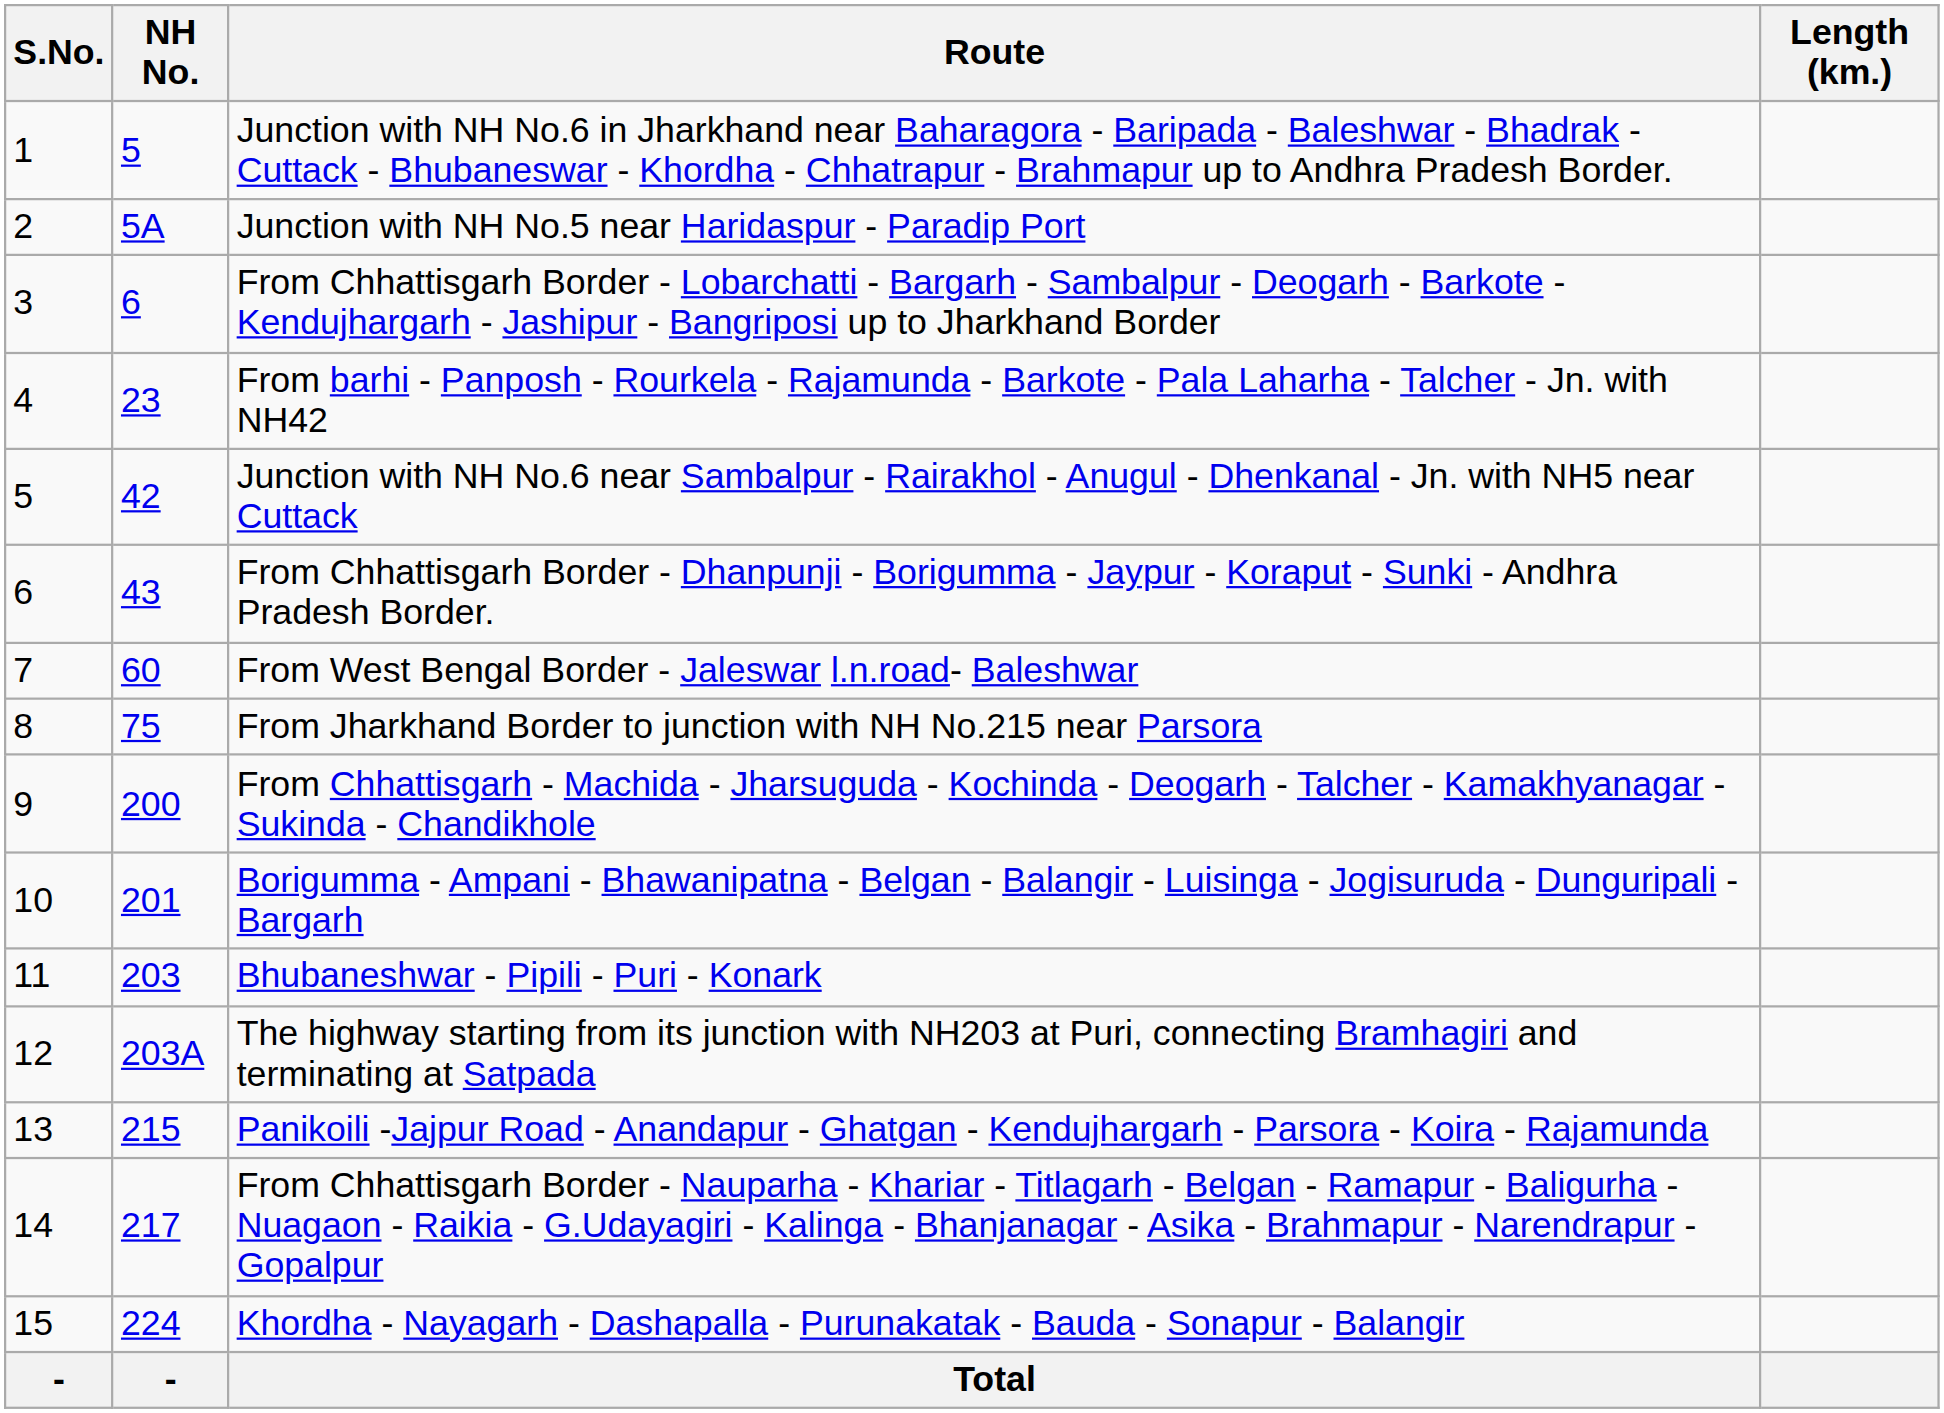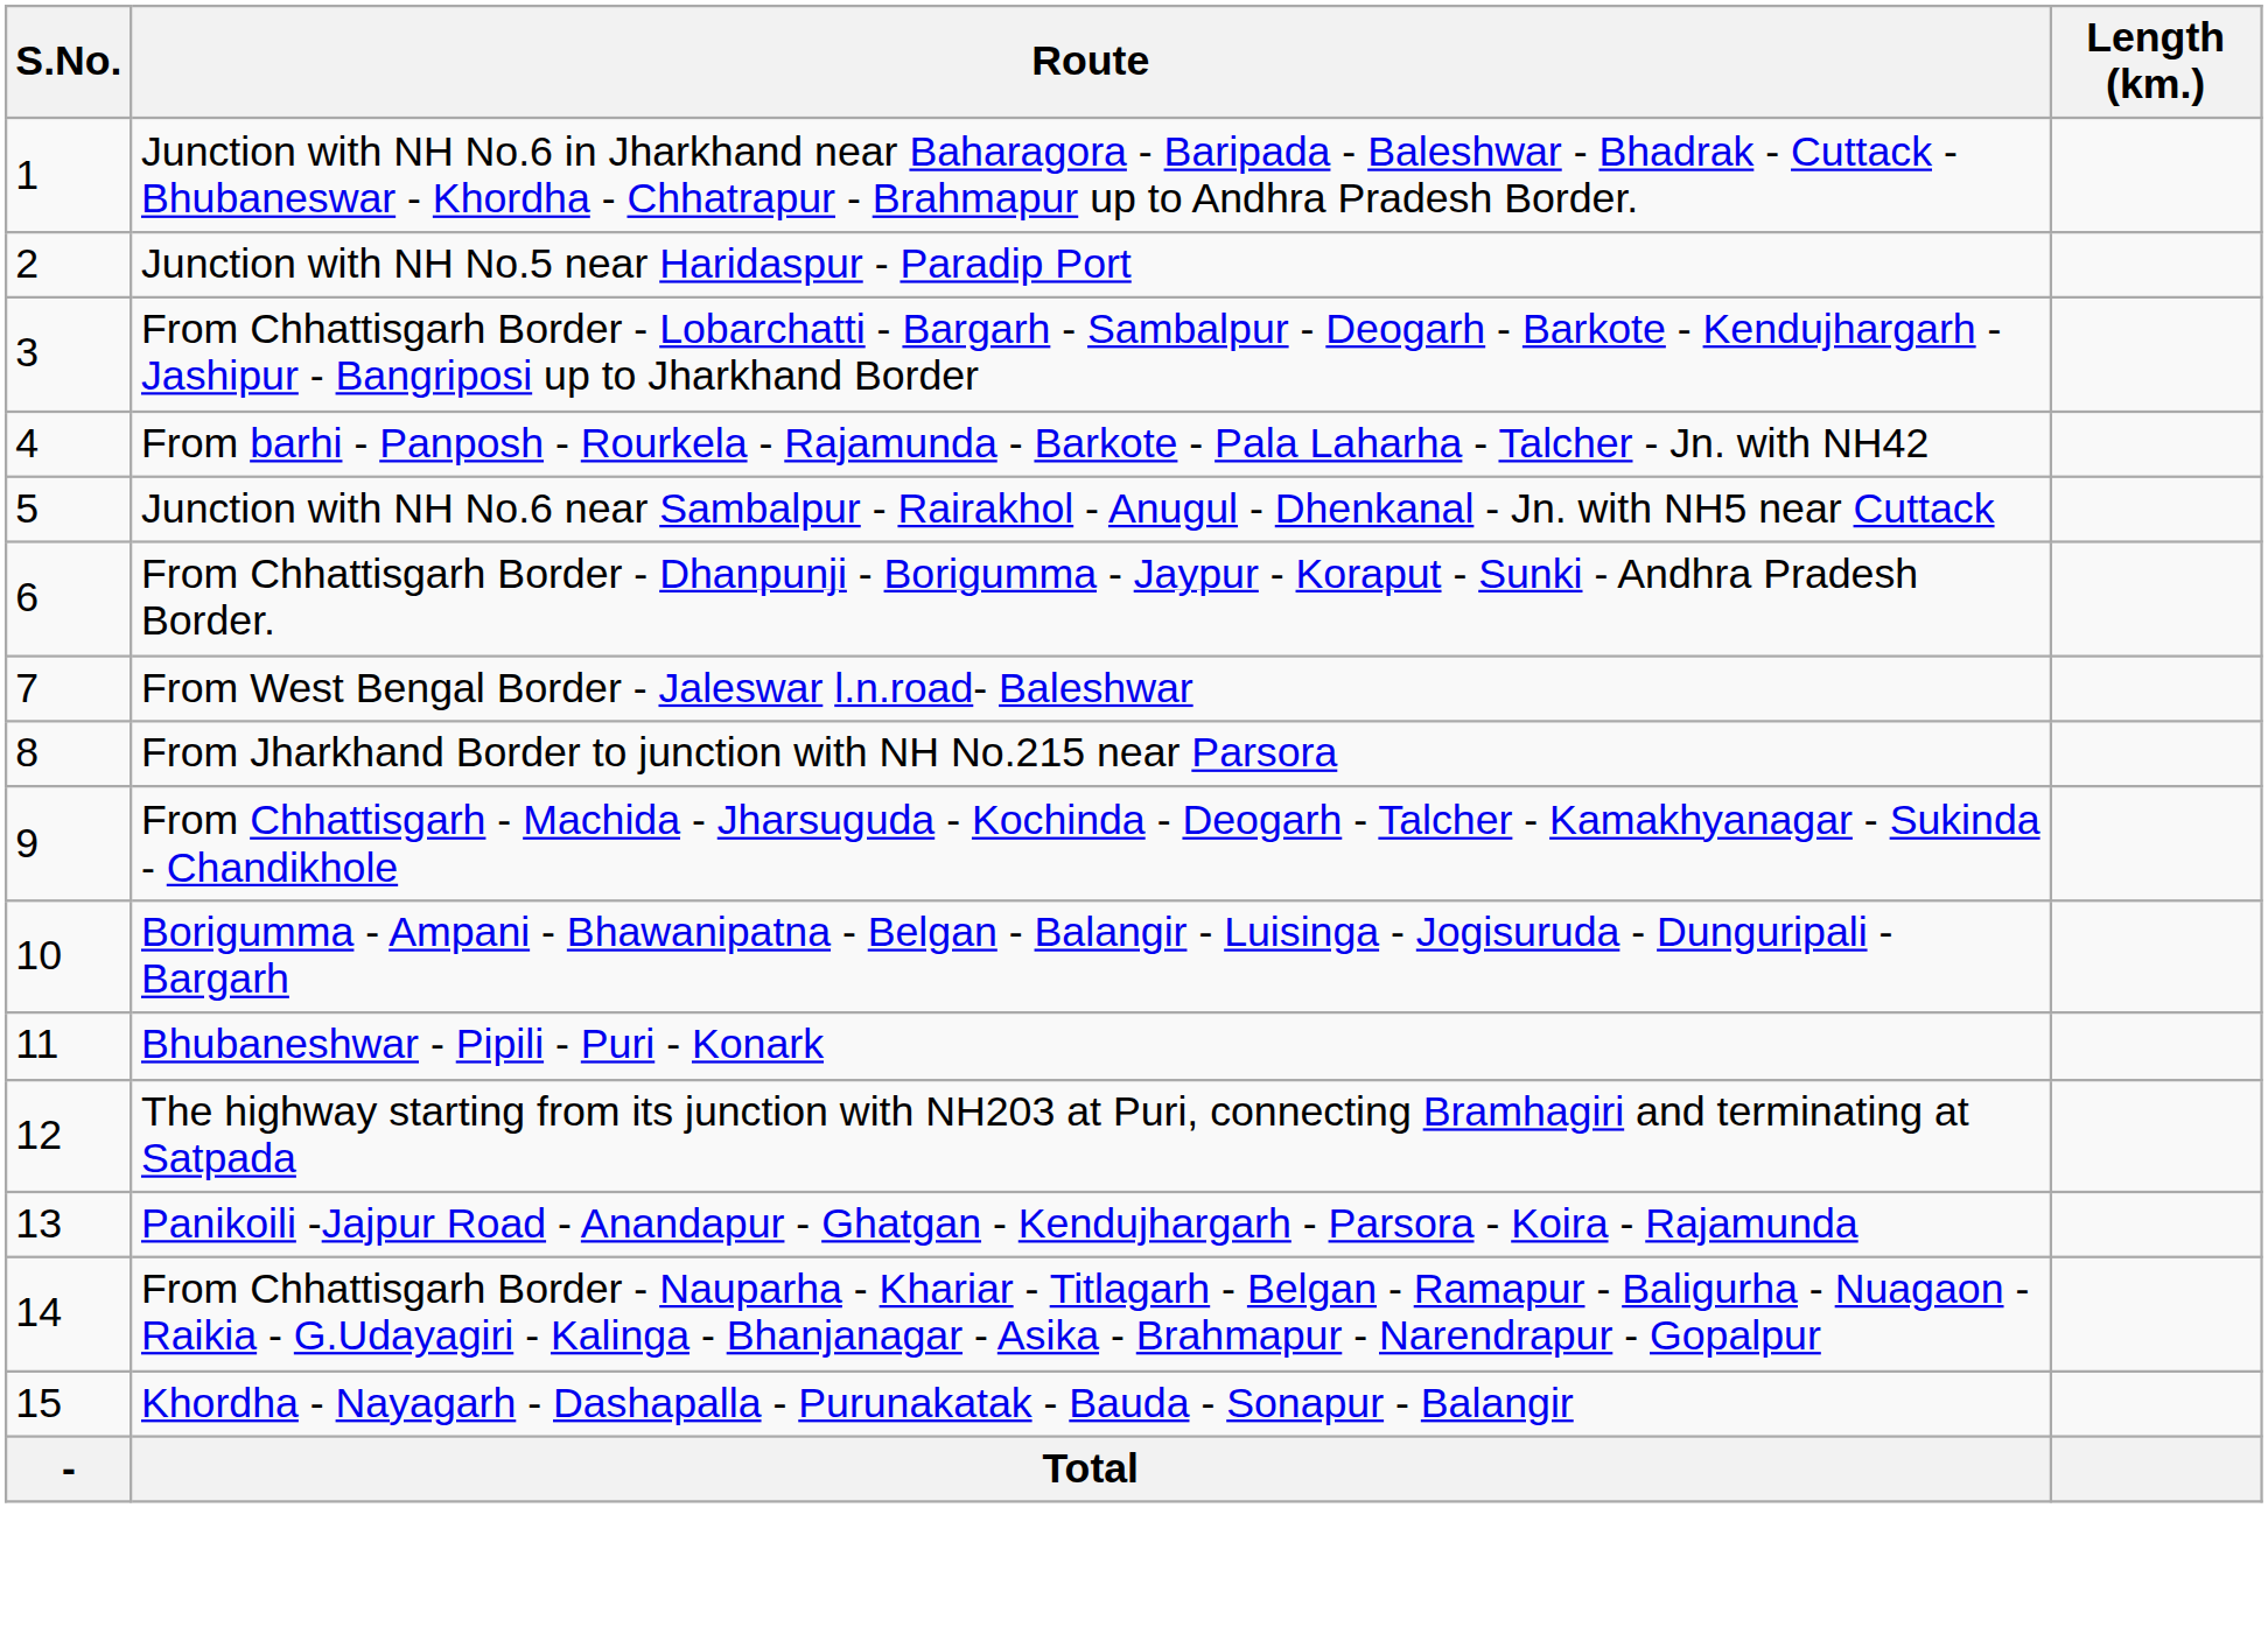 <table class="wikitable sortable">
 <tr>
 <th>S.No.</th>
-<th>NH No.</th>
 <th>Route</th>
 <th>Length (km.)</th>
 </tr>
 <tr>
 <td>1</td>
-<td><a href='#'>5</a></td>
 <td>Junction with NH No.6 in Jharkhand near <a href='#'>Baharagora</a> - <a href='#'>Baripada</a> - <a href='#'>Baleshwar</a> - <a href='#'>Bhadrak</a> - <a href='#'>Cuttack</a> - <a href='#'>Bhubaneswar</a> - <a href='#'>Khordha</a> - <a href='#'>Chhatrapur</a> - <a href='#'>Brahmapur</a>  up to Andhra Pradesh Border.</td>
 <td></td>
 </tr>
 <tr>
 <td>2</td>
-<td><a href='#'>5A</a></td>
 <td>Junction with NH No.5 near <a href='#'>Haridaspur</a> - <a href='#'>Paradip Port</a></td>
 <td></td>
 </tr>
 <tr>
 <td>3</td>
-<td><a href='#'>6</a></td>
 <td>From Chhattisgarh Border - <a href='#'>Lobarchatti</a> - <a href='#'>Bargarh</a> - <a href='#'>Sambalpur</a> - <a href='#'>Deogarh</a> - <a href='#'>Barkote</a> - <a href='#'>Kendujhargarh</a> - <a href='#'>Jashipur</a> - <a href='#'>Bangriposi</a>  up to Jharkhand Border</td>
 <td></td>
 </tr>
 <tr>
 <td>4</td>
-<td><a href='#'>23</a></td>
 <td>From <a href='#'>barhi</a> - <a href='#'>Panposh</a> - <a href='#'>Rourkela</a> - <a href='#'>Rajamunda</a> - <a href='#'>Barkote</a> - <a href='#'>Pala Laharha</a> - <a href='#'>Talcher</a> - Jn. with NH42</td>
 <td></td>
 </tr>
 <tr>
 <td>5</td>
-<td><a href='#'>42</a></td>
 <td>Junction with NH No.6 near <a href='#'>Sambalpur</a> - <a href='#'>Rairakhol</a> - <a href='#'>Anugul</a> - <a href='#'>Dhenkanal</a> - Jn. with NH5 near <a href='#'>Cuttack</a></td>
 <td></td>
 </tr>
 <tr>
 <td>6</td>
-<td><a href='#'>43</a></td>
 <td>From Chhattisgarh Border - <a href='#'>Dhanpunji</a> - <a href='#'>Borigumma</a> - <a href='#'>Jaypur</a> - <a href='#'>Koraput</a> - <a href='#'>Sunki</a> - Andhra Pradesh Border.</td>
 <td></td>
 </tr>
 <tr>
 <td>7</td>
-<td><a href='#'>60</a></td>
 <td>From West Bengal Border - <a href='#'>Jaleswar</a> <a href='#'>l.n.road</a>- <a href='#'>Baleshwar</a></td>
 <td></td>
 </tr>
 <tr>
 <td>8</td>
-<td><a href='#'>75</a></td>
 <td>From Jharkhand Border to junction with NH No.215 near <a href='#'>Parsora</a></td>
 <td></td>
 </tr>
 <tr>
 <td>9</td>
-<td><a href='#'>200</a></td>
 <td>From <a href='#'>Chhattisgarh</a> - <a href='#'>Machida</a> - <a href='#'>Jharsuguda</a> - <a href='#'>Kochinda</a> - <a href='#'>Deogarh</a> - <a href='#'>Talcher</a> - <a href='#'>Kamakhyanagar</a> - <a href='#'>Sukinda</a> - <a href='#'>Chandikhole</a></td>
 <td></td>
 </tr>
 <tr>
 <td>10</td>
-<td><a href='#'>201</a></td>
 <td><a href='#'>Borigumma</a> - <a href='#'>Ampani</a> - <a href='#'>Bhawanipatna</a> - <a href='#'>Belgan</a> - <a href='#'>Balangir</a> - <a href='#'>Luisinga</a> - <a href='#'>Jogisuruda</a> - <a href='#'>Dunguripali</a> - <a href='#'>Bargarh</a></td>
 <td></td>
 </tr>
 <tr>
 <td>11</td>
-<td><a href='#'>203</a></td>
 <td><a href='#'>Bhubaneshwar</a> - <a href='#'>Pipili</a> - <a href='#'>Puri</a> - <a href='#'>Konark</a></td>
 <td></td>
 </tr>
 <tr>
 <td>12</td>
-<td><a href='#'>203A</a></td>
 <td>The highway starting from its junction with NH203 at Puri, connecting <a href='#'>Bramhagiri</a> and terminating at <a href='#'>Satpada</a></td>
 <td></td>
 </tr>
 <tr>
 <td>13</td>
-<td><a href='#'>215</a></td>
 <td><a href='#'>Panikoili</a> -<a href='#'>Jajpur Road</a> - <a href='#'>Anandapur</a> - <a href='#'>Ghatgan</a> - <a href='#'>Kendujhargarh</a> - <a href='#'>Parsora</a> - <a href='#'>Koira</a> - <a href='#'>Rajamunda</a></td>
 <td></td>
 </tr>
 <tr>
 <td>14</td>
-<td><a href='#'>217</a></td>
 <td>From Chhattisgarh Border - <a href='#'>Nauparha</a> - <a href='#'>Khariar</a> - <a href='#'>Titlagarh</a> - <a href='#'>Belgan</a> - <a href='#'>Ramapur</a> - <a href='#'>Baligurha</a> - <a href='#'>Nuagaon</a> - <a href='#'>Raikia</a> - <a href='#'>G.Udayagiri</a> - <a href='#'>Kalinga</a> - <a href='#'>Bhanjanagar</a> - <a href='#'>Asika</a> - <a href='#'>Brahmapur</a> - <a href='#'>Narendrapur</a> - <a href='#'>Gopalpur</a></td>
 <td></td>
 </tr>
 <tr>
 <td>15</td>
-<td><a href='#'>224</a></td>
 <td><a href='#'>Khordha</a> - <a href='#'>Nayagarh</a> - <a href='#'>Dashapalla</a> - <a href='#'>Purunakatak</a> - <a href='#'>Bauda</a> - <a href='#'>Sonapur</a> - <a href='#'>Balangir</a></td>
 <td></td>
 </tr>
 <tr>
 <th>-</th>
-<th>-</th>
 <th><strong>Total</strong></th>
 <th></th>
 </tr>
 </table>
